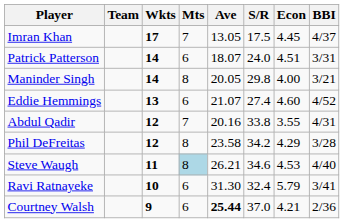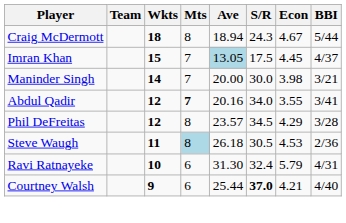 <table class="wikitable sortable">
 <tr>
 <th>Player</th>
 <th>Team</th>
 <th>Wkts</th>
 <th>Mts</th>
 <th>Ave</th>
 <th>S/R</th>
 <th>Econ</th>
 <th>BBI</th>
 </tr>
 <tr>
+<td><a href='#'>Craig McDermott</a></td>
+<td></td>
+<td><strong>18</strong></td>
+<td>8</td>
+<td>18.94</td>
+<td>24.3</td>
+<td>4.67</td>
+<td>5/44</td>
+</tr>
+<tr>
 <td><a href='#'>Imran Khan</a></td>
 <td></td>
-<td><strong>17</strong></td>
+<td><strong>15</strong></td>
 <td>7</td>
-<td>13.05</td>
+<td style="background: lightblue;">13.05</td>
 <td>17.5</td>
 <td>4.45</td>
 <td>4/37</td>
 </tr>
 <tr>
-<td><a href='#'>Patrick Patterson</a></td>
-<td></td>
-<td><strong>14</strong></td>
-<td>6</td>
-<td>18.07</td>
-<td>24.0</td>
-<td>4.51</td>
-<td>3/31</td>
-</tr>
-<tr>
 <td><a href='#'>Maninder Singh</a></td>
 <td></td>
 <td><strong>14</strong></td>
-<td>8</td>
-<td>20.05</td>
-<td>29.8</td>
-<td>4.00</td>
+<td>7</td>
+<td>20.00</td>
+<td>30.0</td>
+<td>3.98</td>
 <td>3/21</td>
-</tr>
-<tr>
-<td><a href='#'>Eddie Hemmings</a></td>
-<td></td>
-<td><strong>13</strong></td>
-<td>6</td>
-<td>21.07</td>
-<td>27.4</td>
-<td>4.60</td>
-<td>4/52</td>
 </tr>
 <tr>
 <td><a href='#'>Abdul Qadir</a></td>
 <td></td>
 <td><strong>12</strong></td>
-<td>7</td>
+<td><strong>7</strong></td>
 <td>20.16</td>
-<td>33.8</td>
+<td>34.0</td>
 <td>3.55</td>
-<td>4/31</td>
+<td>3/41</td>
 </tr>
 <tr>
 <td><a href='#'>Phil DeFreitas</a></td>
 <td></td>
 <td><strong>12</strong></td>
 <td>8</td>
-<td>23.58</td>
-<td>34.2</td>
+<td>23.57</td>
+<td>34.5</td>
 <td>4.29</td>
 <td>3/28</td>
 </tr>
 <tr>
 <td><a href='#'>Steve Waugh</a></td>
 <td></td>
 <td><strong>11</strong></td>
 <td style="background: lightblue;">8</td>
-<td>26.21</td>
-<td>34.6</td>
+<td>26.18</td>
+<td>30.5</td>
 <td>4.53</td>
-<td>4/40</td>
+<td>2/36</td>
 </tr>
 <tr>
 <td><a href='#'>Ravi Ratnayeke</a></td>
 <td></td>
 <td><strong>10</strong></td>
 <td>6</td>
 <td>31.30</td>
 <td>32.4</td>
 <td>5.79</td>
-<td>3/41</td>
+<td>4/31</td>
 </tr>
 <tr>
 <td><a href='#'>Courtney Walsh</a></td>
 <td></td>
 <td><strong>9</strong></td>
 <td>6</td>
-<td><strong>25.44</strong></td>
-<td>37.0</td>
+<td>25.44</td>
+<td><strong>37.0</strong></td>
 <td>4.21</td>
-<td>2/36</td>
+<td>4/40</td>
 </tr>
 </table>
